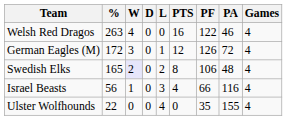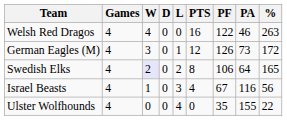 <table class="wikitable">
 <tr>
 <th>Team</th>
-<th>%</th>
+<th>Games</th>
 <th>W</th>
 <th>D</th>
 <th>L</th>
 <th>PTS</th>
 <th>PF</th>
 <th>PA</th>
-<th>Games</th>
+<th>%</th>
 </tr>
 <tr>
 <td>Welsh Red Dragos</td>
-<td>263</td>
+<td>4</td>
 <td>4</td>
 <td>0</td>
 <td>0</td>
 <td>16</td>
 <td>122</td>
 <td>46</td>
-<td>4</td>
+<td>263</td>
 </tr>
 <tr>
 <td>German Eagles (M)</td>
-<td>172</td>
+<td>4</td>
 <td>3</td>
 <td>0</td>
 <td>1</td>
 <td>12</td>
 <td>126</td>
-<td>72</td>
-<td>4</td>
+<td>73</td>
+<td>172</td>
 </tr>
 <tr>
 <td>Swedish Elks</td>
-<td>165</td>
+<td>4</td>
 <td style="background: lavender;">2</td>
 <td>0</td>
 <td>2</td>
 <td>8</td>
 <td>106</td>
-<td>48</td>
-<td>4</td>
+<td>64</td>
+<td>165</td>
 </tr>
 <tr>
 <td>Israel Beasts</td>
-<td>56</td>
+<td>4</td>
 <td>1</td>
 <td>0</td>
 <td>3</td>
 <td>4</td>
-<td>66</td>
+<td>67</td>
 <td>116</td>
-<td>4</td>
+<td>56</td>
 </tr>
 <tr>
 <td>Ulster Wolfhounds</td>
-<td>22</td>
+<td>4</td>
 <td>0</td>
 <td>0</td>
 <td>4</td>
 <td>0</td>
 <td>35</td>
 <td>155</td>
-<td>4</td>
+<td>22</td>
 </tr>
 </table>
